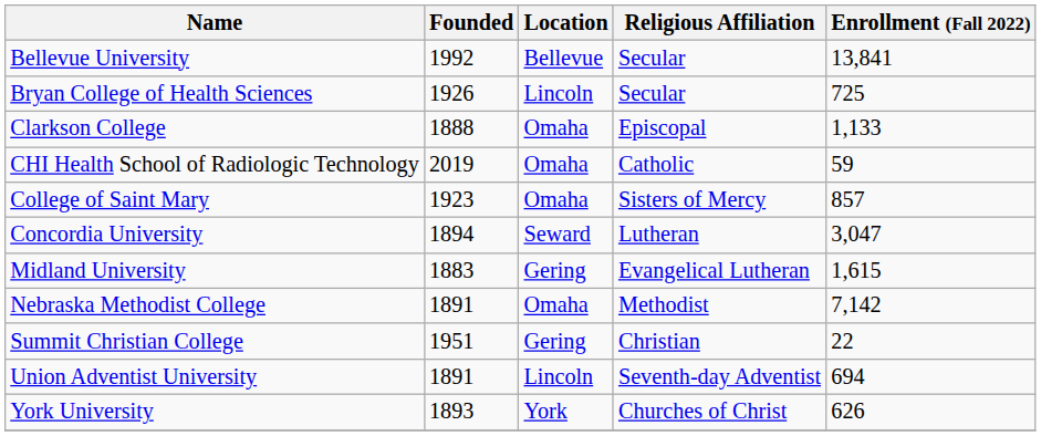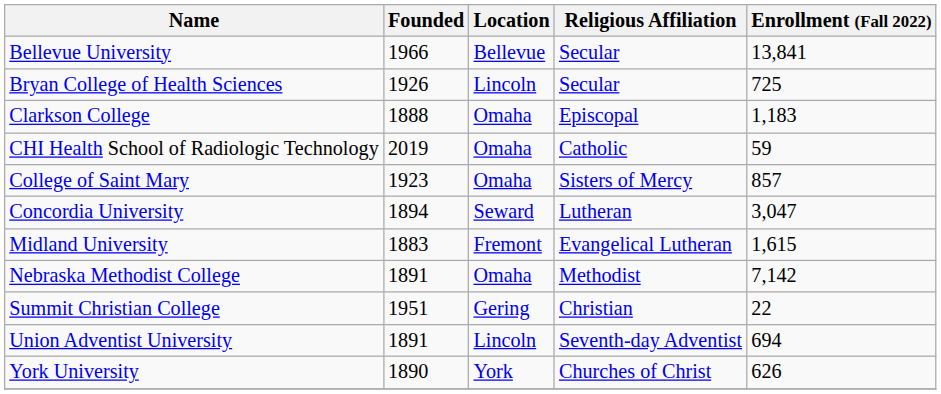 <table class="wikitable sortable">
 <tr>
 <th>Name</th>
 <th>Founded</th>
 <th>Location</th>
 <th>Religious Affiliation</th>
 <th>Enrollment <small>(Fall 2022)</small></th>
 </tr>
 <tr>
 <td><a href='#'>Bellevue University</a></td>
-<td>1992</td>
+<td>1966</td>
 <td><a href='#'>Bellevue</a></td>
 <td><a href='#'>Secular</a></td>
 <td>13,841</td>
 </tr>
 <tr>
 <td><a href='#'>Bryan College of Health Sciences</a></td>
 <td>1926</td>
 <td><a href='#'>Lincoln</a></td>
 <td><a href='#'>Secular</a></td>
 <td>725</td>
 </tr>
 <tr>
 <td><a href='#'>Clarkson College</a></td>
 <td>1888</td>
 <td><a href='#'>Omaha</a></td>
 <td><a href='#'>Episcopal</a></td>
-<td>1,133</td>
+<td>1,183</td>
 </tr>
 <tr>
 <td><a href='#'>CHI Health</a> School of Radiologic Technology</td>
 <td>2019</td>
 <td><a href='#'>Omaha</a></td>
 <td><a href='#'>Catholic</a></td>
 <td>59</td>
 </tr>
 <tr>
 <td><a href='#'>College of Saint Mary</a></td>
 <td>1923</td>
 <td><a href='#'>Omaha</a></td>
 <td><a href='#'>Sisters of Mercy</a></td>
 <td>857</td>
 </tr>
 <tr>
 <td><a href='#'>Concordia University</a></td>
 <td>1894</td>
 <td><a href='#'>Seward</a></td>
 <td><a href='#'>Lutheran</a></td>
 <td>3,047</td>
 </tr>
 <tr>
 <td><a href='#'>Midland University</a></td>
 <td>1883</td>
-<td><a href='#'>Gering</a></td>
+<td><a href='#'>Fremont</a></td>
 <td><a href='#'>Evangelical Lutheran</a></td>
 <td>1,615</td>
 </tr>
 <tr>
 <td><a href='#'>Nebraska Methodist College</a></td>
 <td>1891</td>
 <td><a href='#'>Omaha</a></td>
 <td><a href='#'>Methodist</a></td>
 <td>7,142</td>
 </tr>
 <tr>
 <td><a href='#'>Summit Christian College</a></td>
 <td>1951</td>
 <td><a href='#'>Gering</a></td>
 <td><a href='#'>Christian</a></td>
 <td>22</td>
 </tr>
 <tr>
 <td><a href='#'>Union Adventist University</a></td>
 <td>1891</td>
 <td><a href='#'>Lincoln</a></td>
 <td><a href='#'>Seventh-day Adventist</a></td>
 <td>694</td>
 </tr>
 <tr>
 <td><a href='#'>York University</a></td>
-<td>1893</td>
+<td>1890</td>
 <td><a href='#'>York</a></td>
 <td><a href='#'>Churches of Christ</a></td>
 <td>626</td>
 </tr>
 <tr>
 </tr>
 </table>
